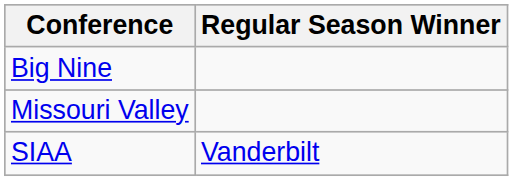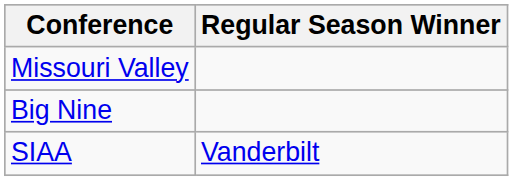 <table class="wikitable">
 <tr>
 <th>Conference</th>
 <th>Regular Season Winner</th>
 </tr>
 <tr>
-<td><a href='#'>Big Nine</a></td>
+<td><a href='#'>Missouri Valley</a></td>
 <td></td>
 </tr>
 <tr>
-<td><a href='#'>Missouri Valley</a></td>
+<td><a href='#'>Big Nine</a></td>
 <td></td>
 </tr>
 <tr>
 <td><a href='#'>SIAA</a></td>
 <td><a href='#'>Vanderbilt</a></td>
 </tr>
 </table>
